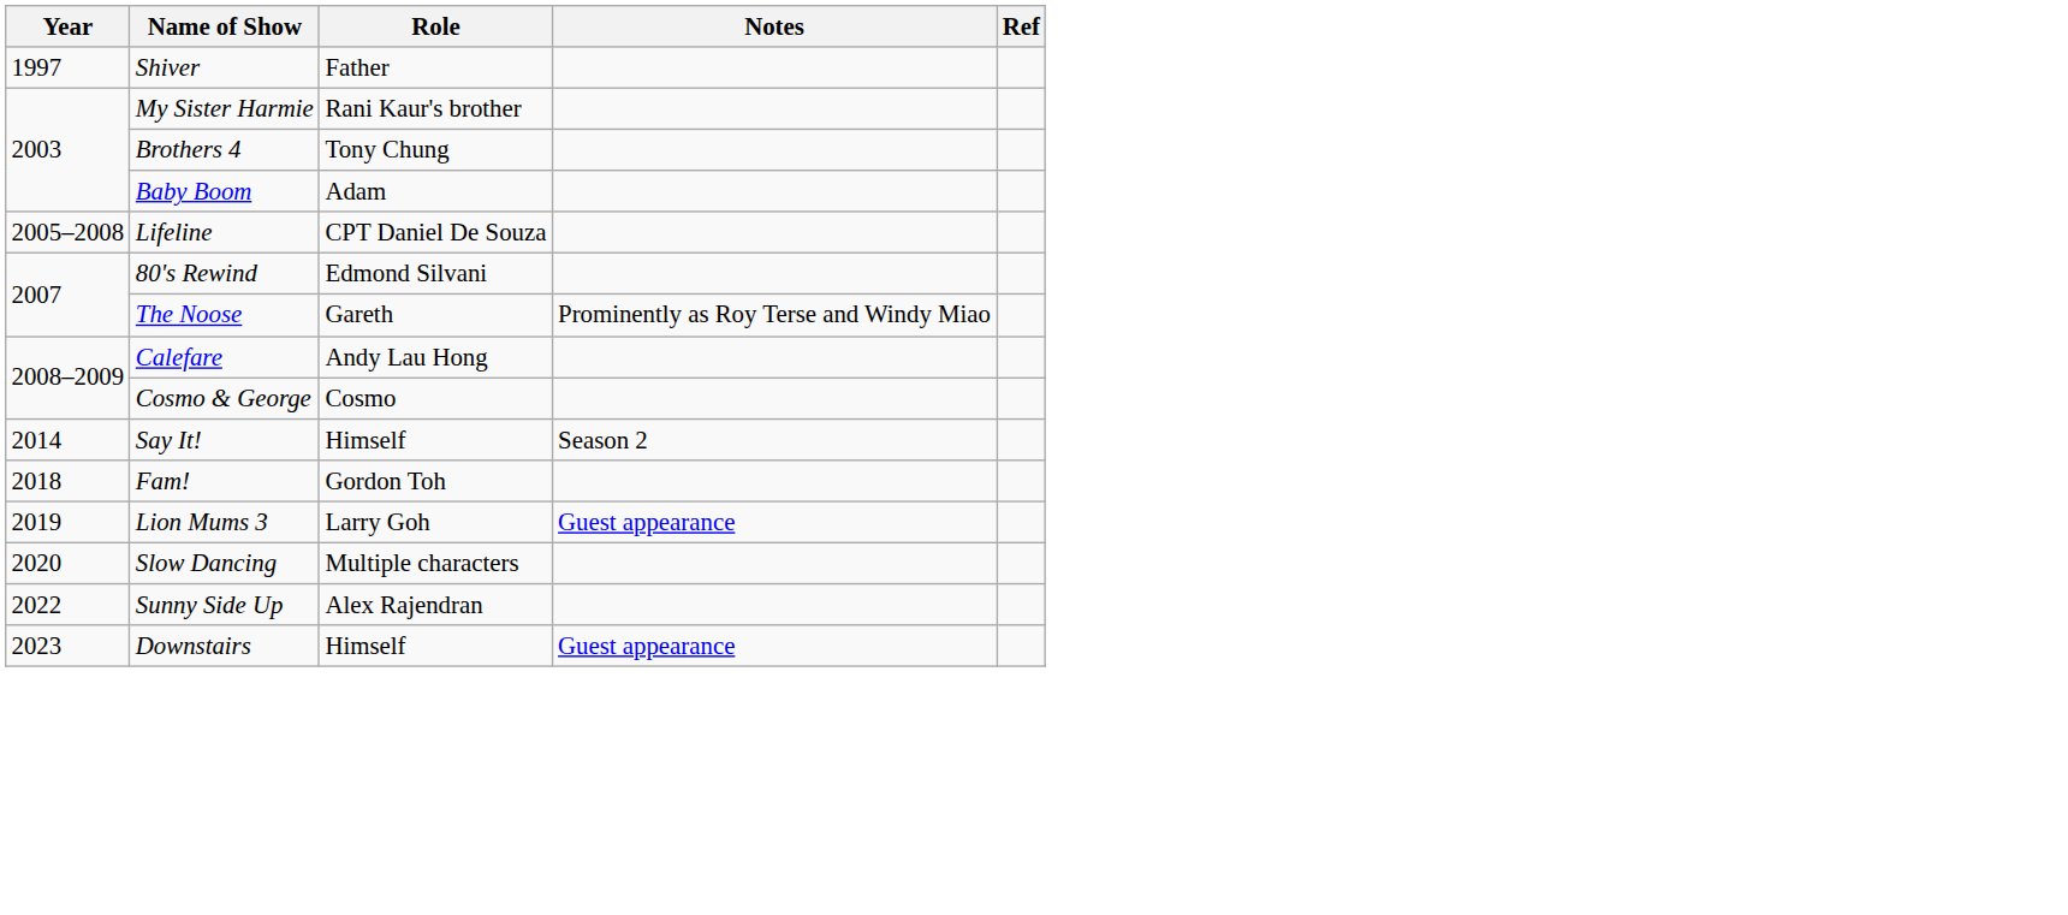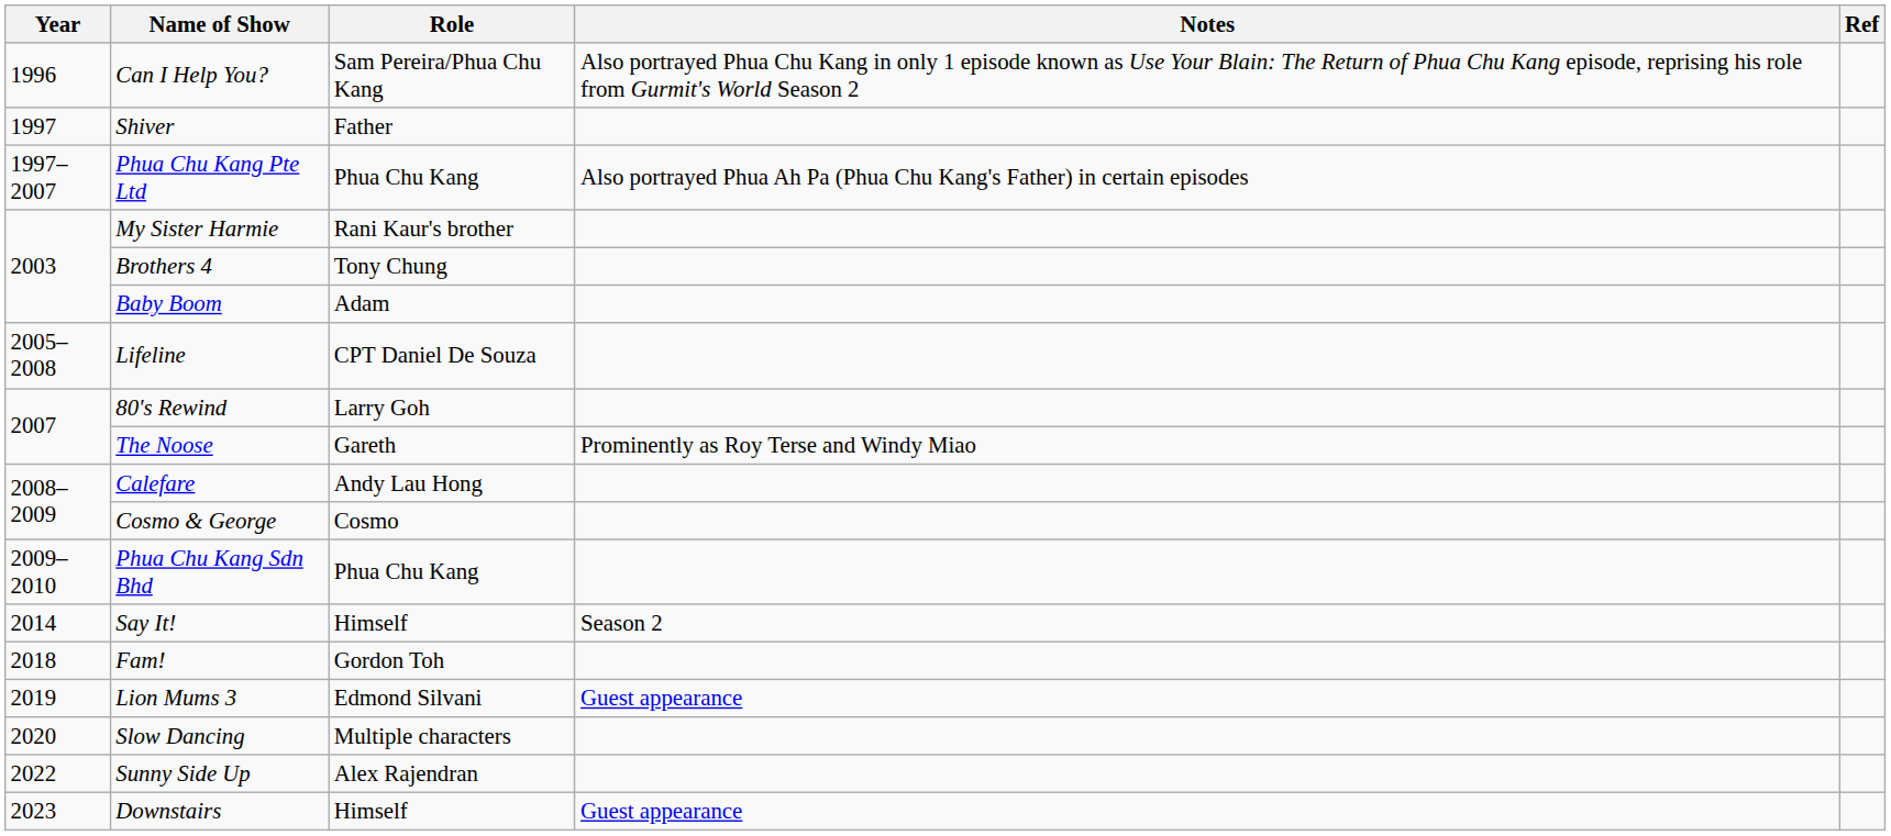 <table class="wikitable" style="font-size: 95%;">
 <tr>
 <th>Year</th>
 <th>Name of Show</th>
 <th>Role</th>
 <th>Notes</th>
 <th>Ref</th>
 </tr>
 <tr>
+<td>1996</td>
+<td><em>Can I Help You?</em></td>
+<td>Sam Pereira/Phua Chu Kang</td>
+<td>Also portrayed Phua Chu Kang in only 1 episode known as <em>Use Your Blain: The Return of Phua Chu Kang</em> episode, reprising his role from <em>Gurmit's World</em> Season 2</td>
+<td></td>
+</tr>
+<tr>
 <td>1997</td>
 <td><em>Shiver</em></td>
 <td>Father</td>
 <td></td>
+<td></td>
+</tr>
+<tr>
+<td>1997–2007</td>
+<td><em><a href='#'>Phua Chu Kang Pte Ltd</a></em></td>
+<td>Phua Chu Kang</td>
+<td>Also portrayed Phua Ah Pa (Phua Chu Kang's Father) in certain episodes</td>
 <td></td>
 </tr>
 <tr>
 <td rowspan="3">2003</td>
 <td><em>My Sister Harmie</em></td>
 <td>Rani Kaur's brother</td>
 <td></td>
 <td></td>
 </tr>
 <tr>
 <td><em>Brothers 4</em></td>
 <td>Tony Chung</td>
 <td></td>
 <td></td>
 </tr>
 <tr>
 <td><em><a href='#'>Baby Boom</a></em></td>
 <td>Adam</td>
 <td></td>
 <td></td>
 </tr>
 <tr>
 <td>2005–2008</td>
 <td><em>Lifeline</em></td>
 <td>CPT Daniel De Souza</td>
 <td></td>
 <td></td>
 </tr>
 <tr>
 <td rowspan="2">2007</td>
 <td><em>80's Rewind</em></td>
-<td>Edmond Silvani</td>
+<td>Larry Goh</td>
 <td></td>
 <td></td>
 </tr>
 <tr>
 <td><em><a href='#'>The Noose</a></em></td>
 <td>Gareth</td>
 <td>Prominently as Roy Terse and Windy Miao</td>
 <td></td>
 </tr>
 <tr>
 <td rowspan="2">2008–2009</td>
 <td><em><a href='#'>Calefare</a></em></td>
 <td>Andy Lau Hong</td>
 <td></td>
 <td></td>
 </tr>
 <tr>
 <td><em>Cosmo & George</em></td>
 <td>Cosmo</td>
 <td></td>
 <td></td>
 </tr>
 <tr>
+<td>2009–2010</td>
+<td><em><a href='#'>Phua Chu Kang Sdn Bhd</a></em></td>
+<td>Phua Chu Kang</td>
+<td></td>
+<td></td>
+</tr>
+<tr>
 <td>2014</td>
 <td><em>Say It!</em></td>
 <td>Himself</td>
 <td>Season 2</td>
 <td></td>
 </tr>
 <tr>
 <td>2018</td>
 <td><em>Fam!</em></td>
 <td>Gordon Toh</td>
 <td></td>
 <td></td>
 </tr>
 <tr>
 <td>2019</td>
 <td><em>Lion Mums 3</em></td>
-<td>Larry Goh</td>
+<td>Edmond Silvani</td>
 <td><a href='#'>Guest appearance</a></td>
 <td></td>
 </tr>
 <tr>
 <td>2020</td>
 <td><em>Slow Dancing</em></td>
 <td>Multiple characters</td>
 <td></td>
 <td></td>
 </tr>
 <tr>
 <td>2022</td>
 <td><em>Sunny Side Up</em></td>
 <td>Alex Rajendran</td>
 <td></td>
 <td></td>
 </tr>
 <tr>
 <td>2023</td>
 <td><em>Downstairs</em></td>
 <td>Himself</td>
 <td><a href='#'>Guest appearance</a></td>
 <td></td>
 </tr>
 </table>
